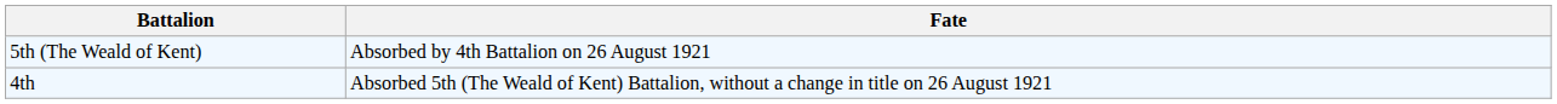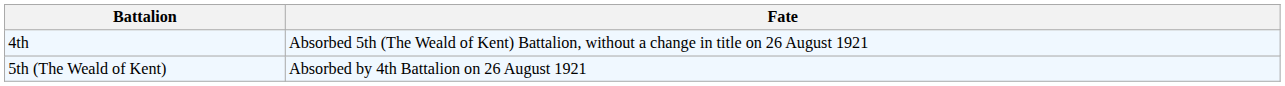 <table class="wikitable" style="width:100%;">
 <tr>
 <th>Battalion</th>
 <th>Fate</th>
 </tr>
 <tr style="background:#f0f8ff;">
+<td>4th</td>
+<td>Absorbed 5th (The Weald of Kent) Battalion, without a change in title on 26 August 1921</td>
+</tr>
+<tr style="background:#f0f8ff;">
 <td>5th (The Weald of Kent)</td>
 <td>Absorbed by 4th Battalion on 26 August 1921</td>
 </tr>
-<tr style="background:#f0f8ff;">
-<td>4th</td>
-<td>Absorbed 5th (The Weald of Kent) Battalion, without a change in title on 26 August 1921</td>
-</tr>
 </table>
